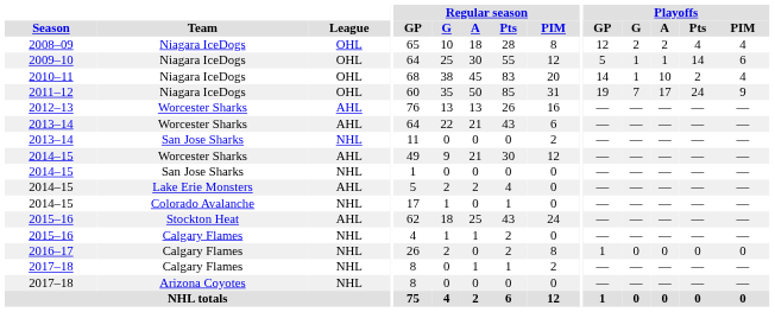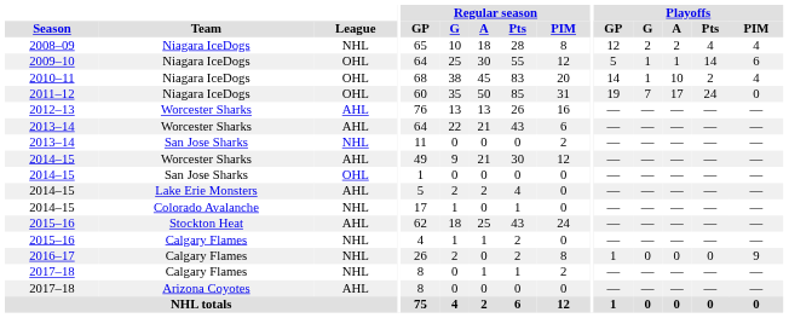 <table border="0" cellpadding="1" cellspacing="0" style="text-align:center; width:60em">
 <tr bgcolor="#e0e0e0">
 <th colspan="3"  bgcolor="#ffffff"></th>
 <th rowspan="99" bgcolor="#ffffff"></th>
 <th colspan="5"><a href='#'>Regular season</a></th>
 <th rowspan="99" bgcolor="#ffffff"></th>
 <th colspan="5"><a href='#'>Playoffs</a></th>
 </tr>
 <tr bgcolor="#e0e0e0">
 <th><a href='#'>Season</a></th>
 <th>Team</th>
 <th>League</th>
 <th>GP</th>
 <th><a href='#'>G</a></th>
 <th><a href='#'>A</a></th>
 <th><a href='#'>Pts</a></th>
 <th><a href='#'>PIM</a></th>
 <th>GP</th>
 <th>G</th>
 <th>A</th>
 <th>Pts</th>
 <th>PIM</th>
 </tr>
 <tr>
 <td><a href='#'>2008–09</a></td>
 <td><a href='#'>Niagara IceDogs</a></td>
-<td><a href='#'>OHL</a></td>
+<td>NHL</td>
 <td>65</td>
 <td>10</td>
 <td>18</td>
 <td>28</td>
 <td>8</td>
 <td>12</td>
 <td>2</td>
 <td>2</td>
 <td>4</td>
 <td>4</td>
 </tr>
 <tr bgcolor=f0f0f0>
 <td><a href='#'>2009–10</a></td>
 <td>Niagara IceDogs</td>
 <td>OHL</td>
 <td>64</td>
 <td>25</td>
 <td>30</td>
 <td>55</td>
 <td>12</td>
 <td>5</td>
 <td>1</td>
 <td>1</td>
 <td>14</td>
 <td>6</td>
 </tr>
 <tr>
 <td><a href='#'>2010–11</a></td>
 <td>Niagara IceDogs</td>
 <td>OHL</td>
 <td>68</td>
 <td>38</td>
 <td>45</td>
 <td>83</td>
 <td>20</td>
 <td>14</td>
 <td>1</td>
 <td>10</td>
 <td>2</td>
 <td>4</td>
 </tr>
 <tr bgcolor=f0f0f0>
 <td><a href='#'>2011–12</a></td>
 <td>Niagara IceDogs</td>
 <td>OHL</td>
 <td>60</td>
 <td>35</td>
 <td>50</td>
 <td>85</td>
 <td>31</td>
 <td>19</td>
 <td>7</td>
 <td>17</td>
 <td>24</td>
-<td>9</td>
+<td>0</td>
 </tr>
 <tr>
 <td><a href='#'>2012–13</a></td>
 <td><a href='#'>Worcester Sharks</a></td>
 <td><a href='#'>AHL</a></td>
 <td>76</td>
 <td>13</td>
 <td>13</td>
 <td>26</td>
 <td>16</td>
 <td>—</td>
 <td>—</td>
 <td>—</td>
 <td>—</td>
 <td>—</td>
 </tr>
 <tr bgcolor=f0f0f0>
 <td><a href='#'>2013–14</a></td>
 <td>Worcester Sharks</td>
 <td>AHL</td>
 <td>64</td>
 <td>22</td>
 <td>21</td>
 <td>43</td>
 <td>6</td>
 <td>—</td>
 <td>—</td>
 <td>—</td>
 <td>—</td>
 <td>—</td>
 </tr>
 <tr>
 <td><a href='#'>2013–14</a></td>
 <td><a href='#'>San Jose Sharks</a></td>
 <td><a href='#'>NHL</a></td>
 <td>11</td>
 <td>0</td>
 <td>0</td>
 <td>0</td>
 <td>2</td>
 <td>—</td>
 <td>—</td>
 <td>—</td>
 <td>—</td>
 <td>—</td>
 </tr>
 <tr bgcolor=f0f0f0>
 <td><a href='#'>2014–15</a></td>
 <td>Worcester Sharks</td>
 <td>AHL</td>
 <td>49</td>
 <td>9</td>
 <td>21</td>
 <td>30</td>
 <td>12</td>
 <td>—</td>
 <td>—</td>
 <td>—</td>
 <td>—</td>
 <td>—</td>
 </tr>
 <tr>
 <td><a href='#'>2014–15</a></td>
 <td>San Jose Sharks</td>
-<td>NHL</td>
+<td><a href='#'>OHL</a></td>
 <td>1</td>
 <td>0</td>
 <td>0</td>
 <td>0</td>
 <td>0</td>
 <td>—</td>
 <td>—</td>
 <td>—</td>
 <td>—</td>
 <td>—</td>
 </tr>
 <tr bgcolor=f0f0f0>
 <td>2014–15</td>
 <td><a href='#'>Lake Erie Monsters</a></td>
 <td>AHL</td>
 <td>5</td>
 <td>2</td>
 <td>2</td>
 <td>4</td>
 <td>0</td>
 <td>—</td>
 <td>—</td>
 <td>—</td>
 <td>—</td>
 <td>—</td>
 </tr>
 <tr>
 <td>2014–15</td>
 <td><a href='#'>Colorado Avalanche</a></td>
 <td>NHL</td>
 <td>17</td>
 <td>1</td>
 <td>0</td>
 <td>1</td>
 <td>0</td>
 <td>—</td>
 <td>—</td>
 <td>—</td>
 <td>—</td>
 <td>—</td>
 </tr>
 <tr bgcolor=f0f0f0>
 <td><a href='#'>2015–16</a></td>
 <td><a href='#'>Stockton Heat</a></td>
 <td>AHL</td>
 <td>62</td>
 <td>18</td>
 <td>25</td>
 <td>43</td>
 <td>24</td>
 <td>—</td>
 <td>—</td>
 <td>—</td>
 <td>—</td>
 <td>—</td>
 </tr>
 <tr>
 <td><a href='#'>2015–16</a></td>
 <td><a href='#'>Calgary Flames</a></td>
 <td>NHL</td>
 <td>4</td>
 <td>1</td>
 <td>1</td>
 <td>2</td>
 <td>0</td>
 <td>—</td>
 <td>—</td>
 <td>—</td>
 <td>—</td>
 <td>—</td>
 </tr>
 <tr bgcolor=f0f0f0>
 <td><a href='#'>2016–17</a></td>
 <td>Calgary Flames</td>
 <td>NHL</td>
 <td>26</td>
 <td>2</td>
 <td>0</td>
 <td>2</td>
 <td>8</td>
 <td>1</td>
 <td>0</td>
 <td>0</td>
 <td>0</td>
-<td>0</td>
+<td>9</td>
 </tr>
 <tr>
 <td><a href='#'>2017–18</a></td>
 <td>Calgary Flames</td>
 <td>NHL</td>
 <td>8</td>
 <td>0</td>
 <td>1</td>
 <td>1</td>
 <td>2</td>
 <td>—</td>
 <td>—</td>
 <td>—</td>
 <td>—</td>
 <td>—</td>
 </tr>
 <tr bgcolor="#f0f0f0">
 <td>2017–18</td>
 <td><a href='#'>Arizona Coyotes</a></td>
-<td>NHL</td>
+<td>AHL</td>
 <td>8</td>
 <td>0</td>
 <td>0</td>
 <td>0</td>
 <td>0</td>
 <td>—</td>
 <td>—</td>
 <td>—</td>
 <td>—</td>
 <td>—</td>
 </tr>
 <tr ALIGN="center" bgcolor="#e0e0e0">
 <th colspan="3">NHL totals</th>
 <th>75</th>
 <th>4</th>
 <th>2</th>
 <th>6</th>
 <th>12</th>
 <th>1</th>
 <th>0</th>
 <th>0</th>
 <th>0</th>
 <th>0</th>
 </tr>
 </table>
